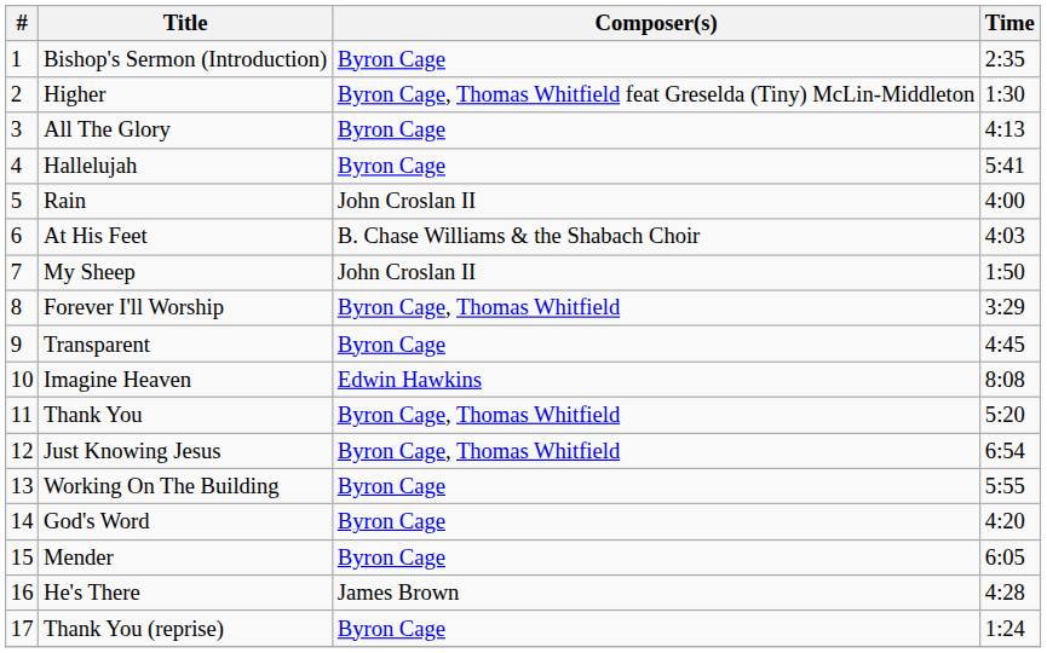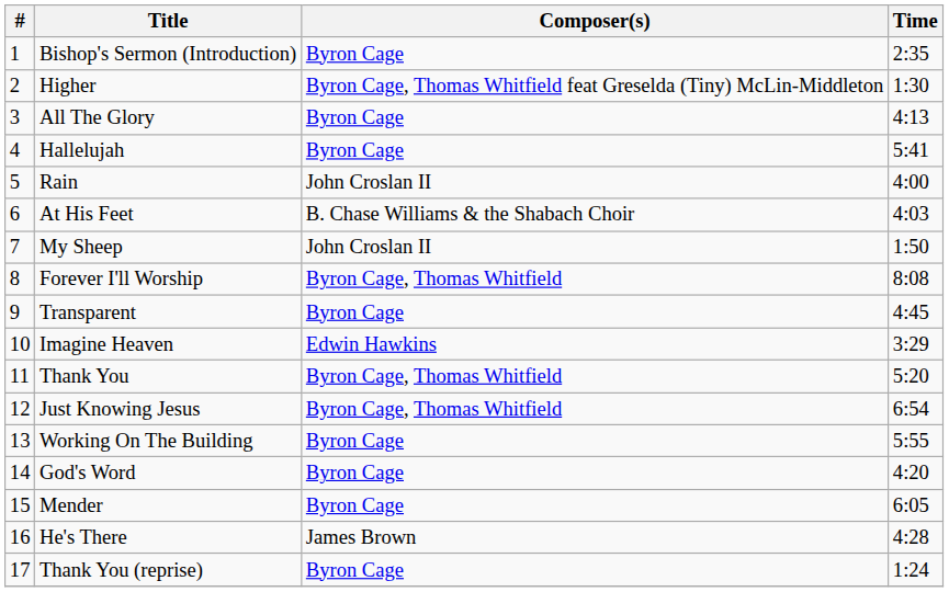 <table class="wikitable">
 <tr>
 <th align="left">#</th>
 <th align=left>Title</th>
 <th align=left>Composer(s)</th>
 <th align=left>Time</th>
 </tr>
 <tr>
 <td align=left>1</td>
 <td align=left>Bishop's Sermon (Introduction)</td>
 <td align=left><a href='#'>Byron Cage</a></td>
 <td align=left>2:35</td>
 </tr>
 <tr>
 <td align=left>2</td>
 <td align=left>Higher</td>
 <td align=left><a href='#'>Byron Cage</a>, <a href='#'>Thomas Whitfield</a> feat Greselda (Tiny) McLin-Middleton</td>
 <td align=left>1:30</td>
 </tr>
 <tr>
 <td align=left>3</td>
 <td align=left>All The Glory</td>
 <td align=left><a href='#'>Byron Cage</a></td>
 <td align=left>4:13</td>
 </tr>
 <tr>
 <td align=left>4</td>
 <td align=left>Hallelujah</td>
 <td align=left><a href='#'>Byron Cage</a></td>
 <td align=left>5:41</td>
 </tr>
 <tr>
 <td align=left>5</td>
 <td align=left>Rain</td>
 <td align=left>John Croslan II</td>
 <td align=left>4:00</td>
 </tr>
 <tr>
 <td align=left>6</td>
 <td align=left>At His Feet</td>
 <td align=left>B. Chase Williams & the Shabach Choir</td>
 <td align=left>4:03</td>
 </tr>
 <tr>
 <td align=left>7</td>
 <td align=left>My Sheep</td>
 <td align=left>John Croslan II</td>
 <td align=left>1:50</td>
 </tr>
 <tr>
 <td align=left>8</td>
 <td align=left>Forever I'll Worship</td>
 <td align=left><a href='#'>Byron Cage</a>, <a href='#'>Thomas Whitfield</a></td>
-<td align=left>3:29</td>
+<td align=left>8:08</td>
 </tr>
 <tr>
 <td align=left>9</td>
 <td align=left>Transparent</td>
 <td align=left><a href='#'>Byron Cage</a></td>
 <td align=left>4:45</td>
 </tr>
 <tr>
 <td align=left>10</td>
 <td align=left>Imagine Heaven</td>
 <td align=left><a href='#'>Edwin Hawkins</a></td>
-<td align=left>8:08</td>
+<td align=left>3:29</td>
 </tr>
 <tr>
 <td align=left>11</td>
 <td align=left>Thank You</td>
 <td align=left><a href='#'>Byron Cage</a>, <a href='#'>Thomas Whitfield</a></td>
 <td align=left>5:20</td>
 </tr>
 <tr>
 <td align=left>12</td>
 <td align=left>Just Knowing Jesus</td>
 <td align=left><a href='#'>Byron Cage</a>, <a href='#'>Thomas Whitfield</a></td>
 <td align=left>6:54</td>
 </tr>
 <tr>
 <td align=left>13</td>
 <td align=left>Working On The Building</td>
 <td align=left><a href='#'>Byron Cage</a></td>
 <td align=left>5:55</td>
 </tr>
 <tr>
 <td align=left>14</td>
 <td align=left>God's Word</td>
 <td align=left><a href='#'>Byron Cage</a></td>
 <td align=left>4:20</td>
 </tr>
 <tr>
 <td align=left>15</td>
 <td align=left>Mender</td>
 <td align=left><a href='#'>Byron Cage</a></td>
 <td align=left>6:05</td>
 </tr>
 <tr>
 <td align=left>16</td>
 <td align=left>He's There</td>
 <td align=left>James Brown</td>
 <td align=left>4:28</td>
 </tr>
 <tr>
 <td align=left>17</td>
 <td align=left>Thank You (reprise)</td>
 <td align=left><a href='#'>Byron Cage</a></td>
 <td align=left>1:24</td>
 </tr>
 <tr>
 </tr>
 </table>
